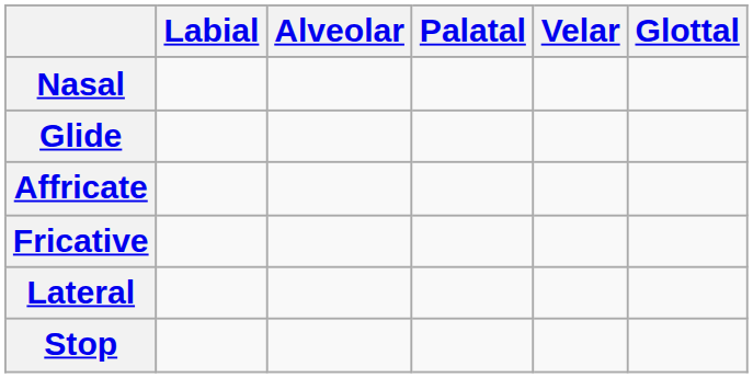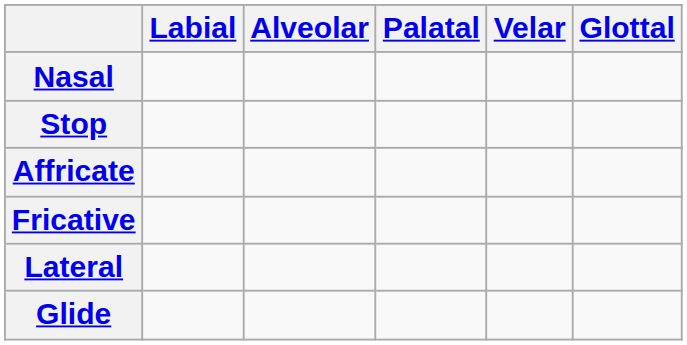 <table class=wikitable style=text-align:center>
 <tr>
 <th></th>
 <th><a href='#'>Labial</a></th>
 <th><a href='#'>Alveolar</a></th>
 <th><a href='#'>Palatal</a></th>
 <th><a href='#'>Velar</a></th>
 <th><a href='#'>Glottal</a></th>
 </tr>
 <tr>
 <th><a href='#'>Nasal</a></th>
 <td></td>
 <td></td>
 <td></td>
 <td></td>
 <td></td>
 </tr>
 <tr>
-<th><a href='#'>Glide</a></th>
+<th><a href='#'>Stop</a></th>
 <td></td>
 <td></td>
 <td></td>
 <td></td>
 <td></td>
 </tr>
 <tr>
 <th><a href='#'>Affricate</a></th>
 <td></td>
 <td></td>
 <td></td>
 <td></td>
 <td></td>
 </tr>
 <tr>
 <th><a href='#'>Fricative</a></th>
 <td></td>
 <td></td>
 <td></td>
 <td></td>
 <td></td>
 </tr>
 <tr>
 <th><a href='#'>Lateral</a></th>
 <td></td>
 <td></td>
 <td></td>
 <td></td>
 <td></td>
 </tr>
 <tr>
-<th><a href='#'>Stop</a></th>
+<th><a href='#'>Glide</a></th>
 <td></td>
 <td></td>
 <td></td>
 <td></td>
 <td></td>
 </tr>
 </table>
